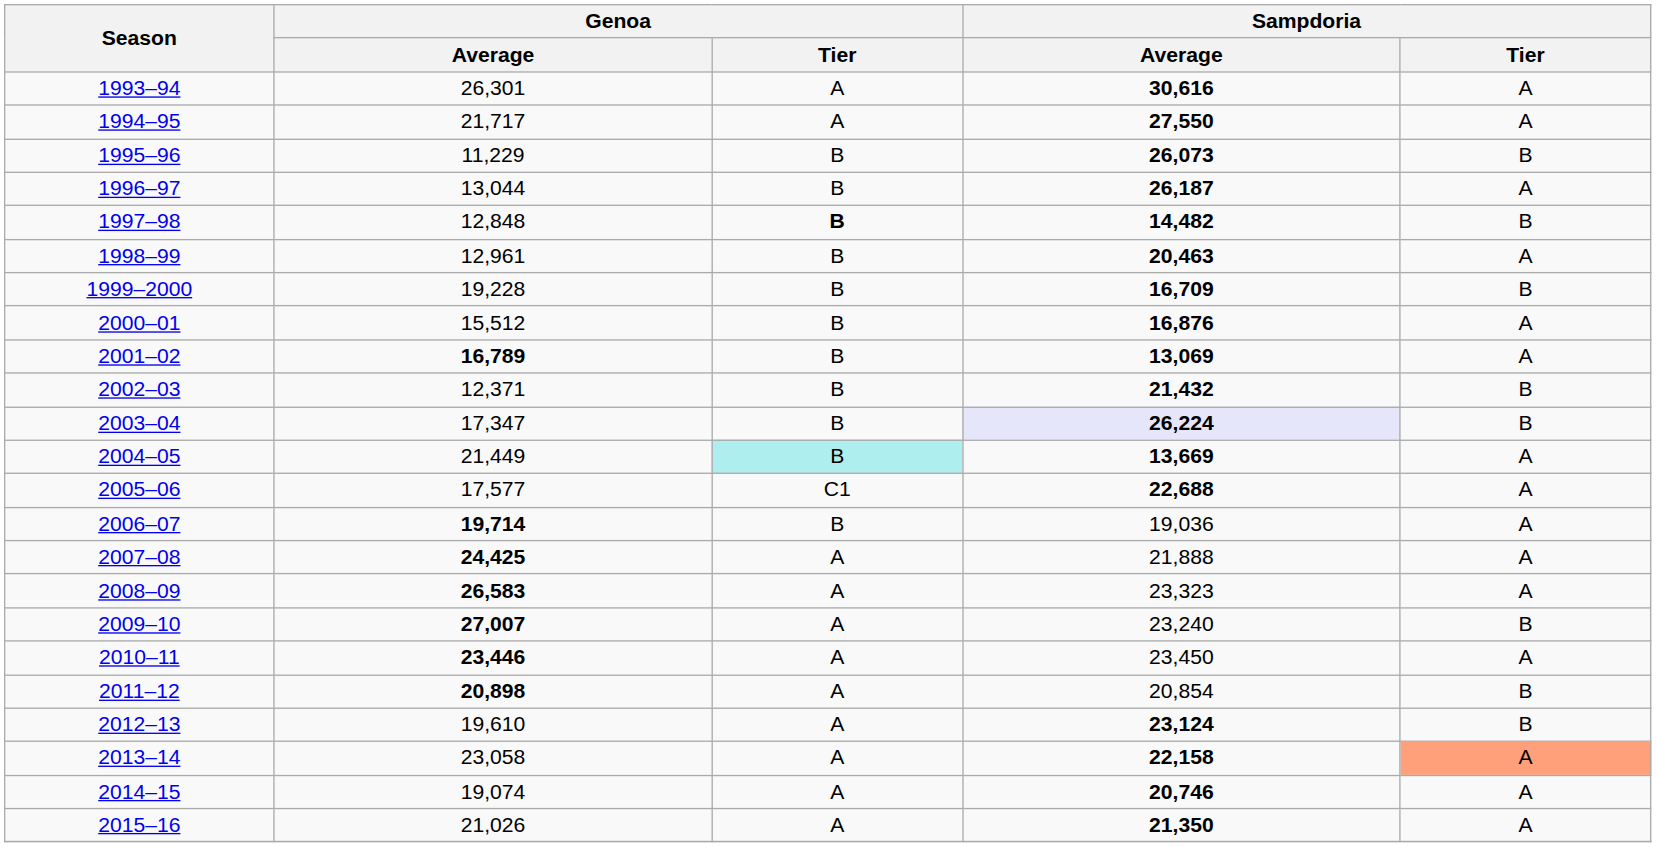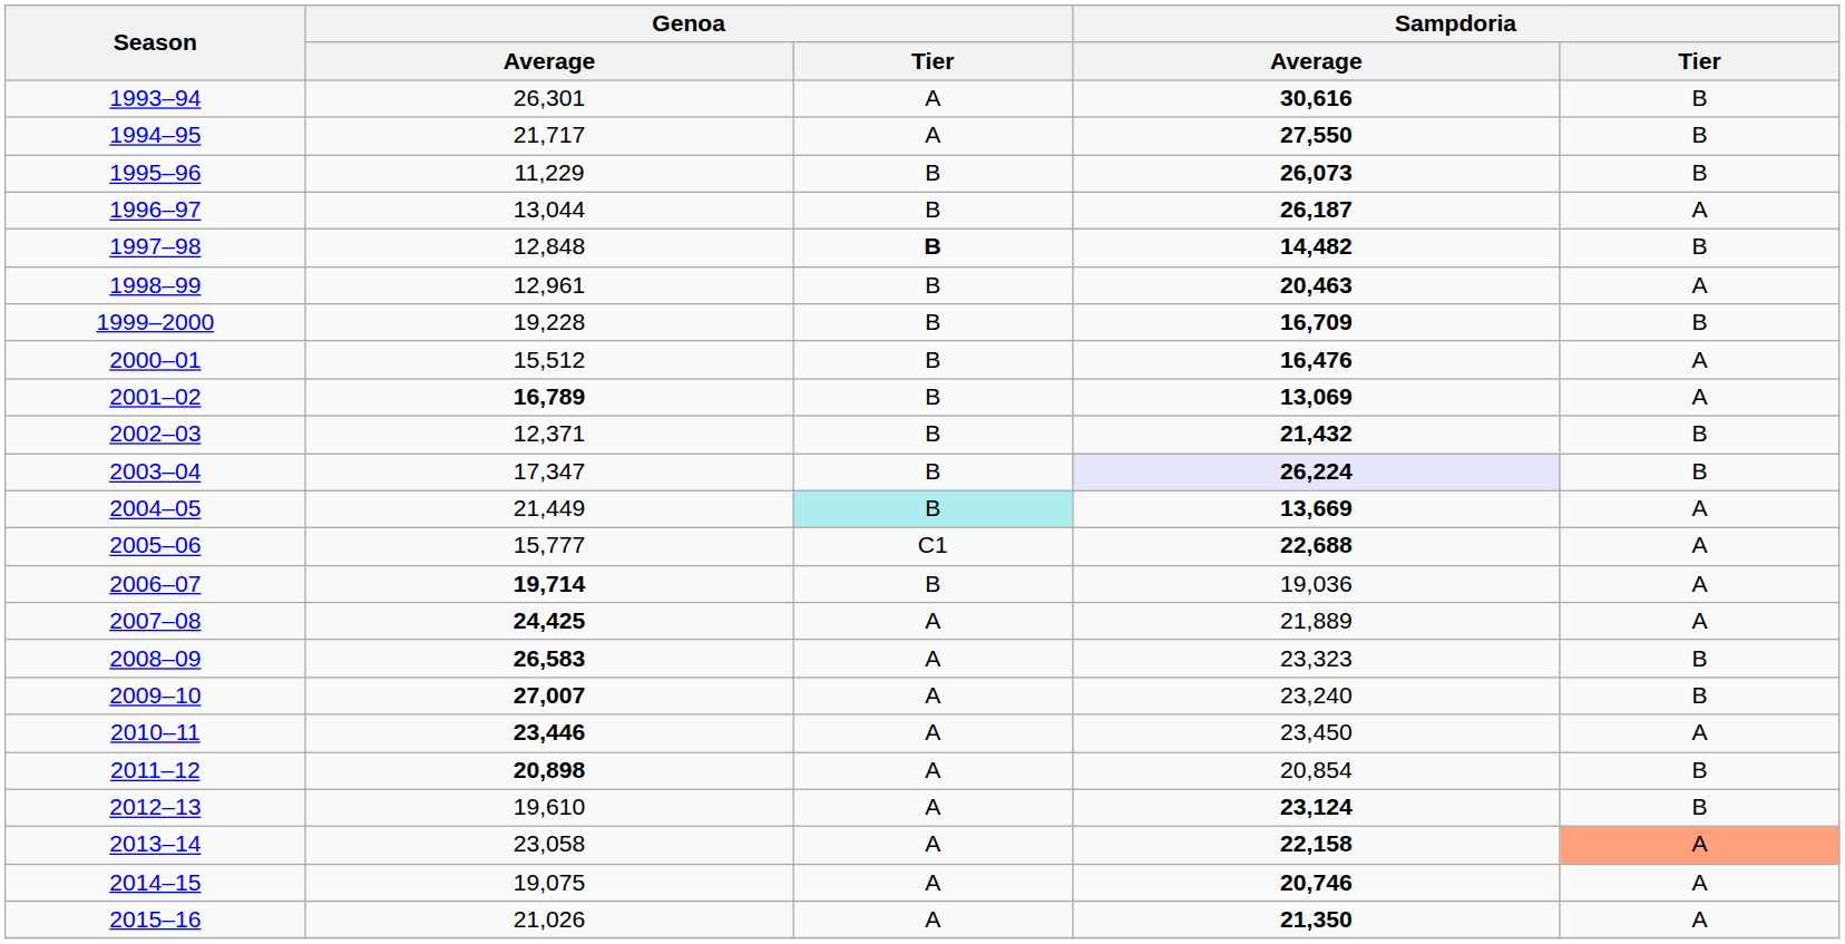 <table class="wikitable" style="text-align: center width=15%">
 <tr>
 <th rowspan=2 width=4%>Season</th>
 <th colspan=2>Genoa</th>
 <th colspan=2>Sampdoria</th>
 </tr>
 <tr>
 <th width=7%>Average</th>
 <th width=4%>Tier</th>
 <th width=7%>Average</th>
 <th width=4%>Tier</th>
 </tr>
 <tr>
 <td align=center><a href='#'>1993–94</a></td>
 <td align=center>26,301</td>
 <td align=center>A</td>
 <td align=center><strong>30,616</strong></td>
-<td align=center>A</td>
+<td align=center>B</td>
 </tr>
 <tr>
 <td align=center><a href='#'>1994–95</a></td>
 <td align=center>21,717</td>
 <td align=center>A</td>
 <td align=center><strong>27,550</strong></td>
-<td align=center>A</td>
+<td align=center>B</td>
 </tr>
 <tr>
 <td align=center><a href='#'>1995–96</a></td>
 <td align=center>11,229</td>
 <td align=center>B</td>
 <td align=center><strong>26,073</strong></td>
 <td align=center>B</td>
 </tr>
 <tr>
 <td align=center><a href='#'>1996–97</a></td>
 <td align=center>13,044</td>
 <td align=center>B</td>
 <td align=center><strong>26,187</strong></td>
 <td align=center>A</td>
 </tr>
 <tr>
 <td align=center><a href='#'>1997–98</a></td>
 <td align=center>12,848</td>
 <td align=center><strong>B</strong></td>
 <td align=center><strong>14,482</strong></td>
 <td align=center>B</td>
 </tr>
 <tr>
 <td align=center><a href='#'>1998–99</a></td>
 <td align=center>12,961</td>
 <td align=center>B</td>
 <td align=center><strong>20,463</strong></td>
 <td align=center>A</td>
 </tr>
 <tr>
 <td align=center><a href='#'>1999–2000</a></td>
 <td align=center>19,228</td>
 <td align=center>B</td>
 <td align=center><strong>16,709</strong></td>
 <td align=center>B</td>
 </tr>
 <tr>
 <td align=center><a href='#'>2000–01</a></td>
 <td align=center>15,512</td>
 <td align=center>B</td>
-<td align=center><strong>16,876</strong></td>
+<td align=center><strong>16,476</strong></td>
 <td align=center>A</td>
 </tr>
 <tr>
 <td align=center><a href='#'>2001–02</a></td>
 <td align=center><strong>16,789</strong></td>
 <td align=center>B</td>
 <td align=center><strong>13,069</strong></td>
 <td align=center>A</td>
 </tr>
 <tr>
 <td align=center><a href='#'>2002–03</a></td>
 <td align=center>12,371</td>
 <td align=center>B</td>
 <td align=center><strong>21,432</strong></td>
 <td align=center>B</td>
 </tr>
 <tr>
 <td align=center><a href='#'>2003–04</a></td>
 <td align=center>17,347</td>
 <td align=center>B</td>
 <td align=center style="background: lavender;"><strong>26,224</strong></td>
 <td align=center>B</td>
 </tr>
 <tr>
 <td align=center><a href='#'>2004–05</a></td>
 <td align=center>21,449</td>
 <td align=center style="background: paleturquoise;">B</td>
 <td align=center><strong>13,669</strong></td>
 <td align=center>A</td>
 </tr>
 <tr>
 <td align=center><a href='#'>2005–06</a></td>
-<td align=center>17,577</td>
+<td align=center>15,777</td>
 <td align=center>C1</td>
 <td align=center><strong>22,688</strong></td>
 <td align=center>A</td>
 </tr>
 <tr>
 <td align=center><a href='#'>2006–07</a></td>
 <td align=center><strong>19,714</strong></td>
 <td align=center>B</td>
 <td align=center>19,036</td>
 <td align=center>A</td>
 </tr>
 <tr>
 <td align=center><a href='#'>2007–08</a></td>
 <td align=center><strong>24,425</strong></td>
 <td align=center>A</td>
-<td align=center>21,888</td>
+<td align=center>21,889</td>
 <td align=center>A</td>
 </tr>
 <tr>
 <td align=center><a href='#'>2008–09</a></td>
 <td align=center><strong>26,583</strong></td>
 <td align=center>A</td>
 <td align=center>23,323</td>
-<td align=center>A</td>
+<td align=center>B</td>
 </tr>
 <tr>
 <td align=center><a href='#'>2009–10</a></td>
 <td align=center><strong>27,007</strong></td>
 <td align=center>A</td>
 <td align=center>23,240</td>
 <td align=center>B</td>
 </tr>
 <tr>
 <td align=center><a href='#'>2010–11</a></td>
 <td align=center><strong>23,446</strong></td>
 <td align=center>A</td>
 <td align=center>23,450</td>
 <td align=center>A</td>
 </tr>
 <tr>
 <td align=center><a href='#'>2011–12</a></td>
 <td align=center><strong>20,898</strong></td>
 <td align=center>A</td>
 <td align=center>20,854</td>
 <td align=center>B</td>
 </tr>
 <tr>
 <td align=center><a href='#'>2012–13</a></td>
 <td align=center>19,610</td>
 <td align=center>A</td>
 <td align=center><strong>23,124</strong></td>
 <td align=center>B</td>
 </tr>
 <tr>
 <td align=center><a href='#'>2013–14</a></td>
 <td align=center>23,058</td>
 <td align=center>A</td>
 <td align=center><strong>22,158</strong></td>
 <td align=center style="background: lightsalmon;">A</td>
 </tr>
 <tr>
 <td align=center><a href='#'>2014–15</a></td>
-<td align=center>19,074</td>
+<td align=center>19,075</td>
 <td align=center>A</td>
 <td align=center><strong>20,746</strong></td>
 <td align=center>A</td>
 </tr>
 <tr>
 <td align=center><a href='#'>2015–16</a></td>
 <td align=center>21,026</td>
 <td align=center>A</td>
 <td align=center><strong>21,350</strong></td>
 <td align=center>A</td>
 </tr>
 <tr>
 </tr>
 </table>
